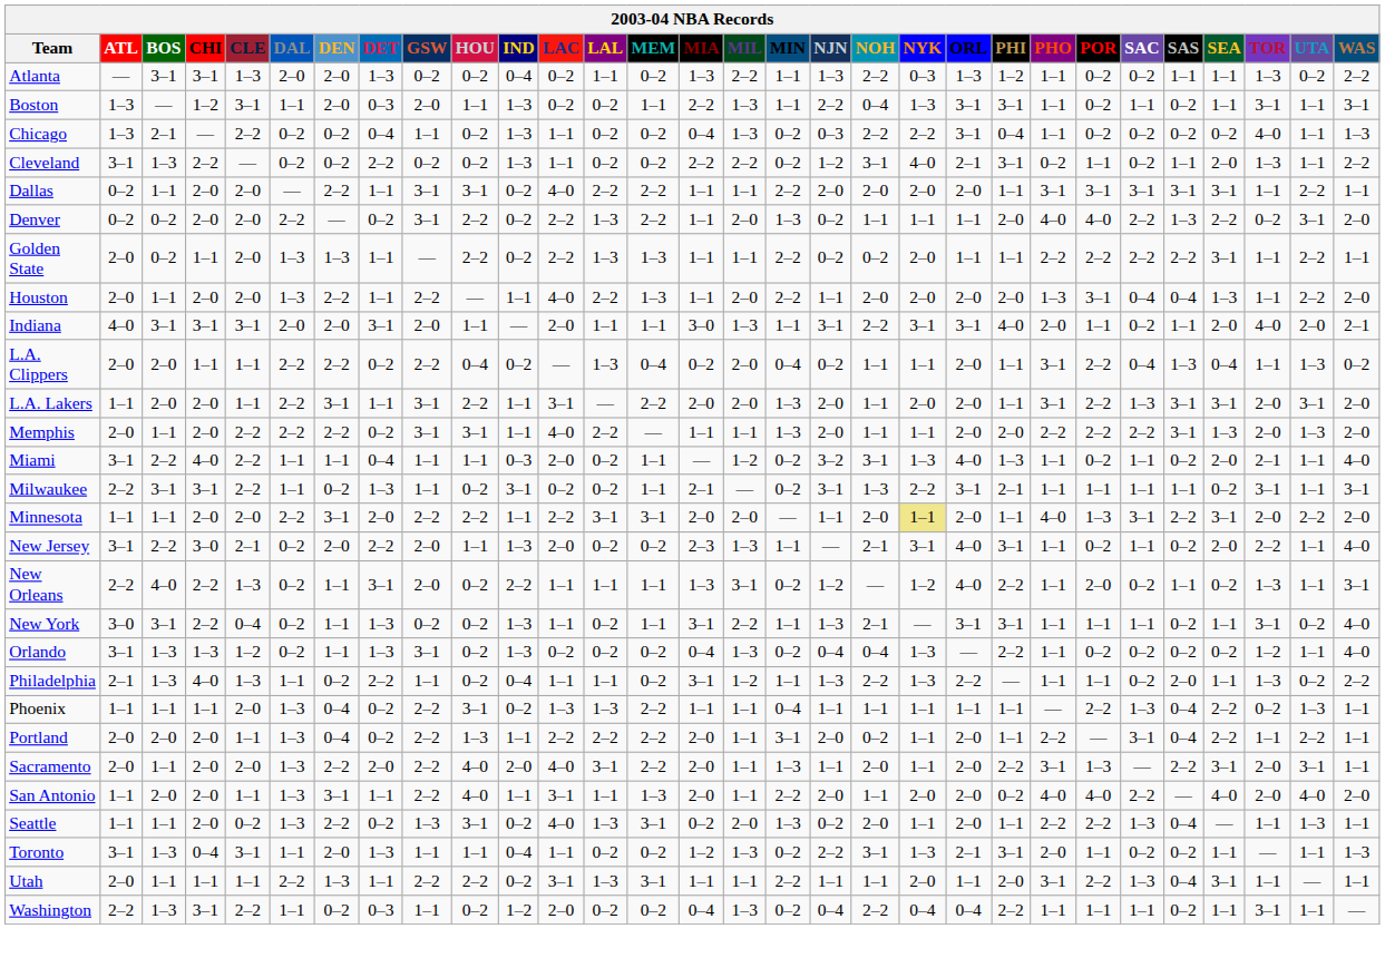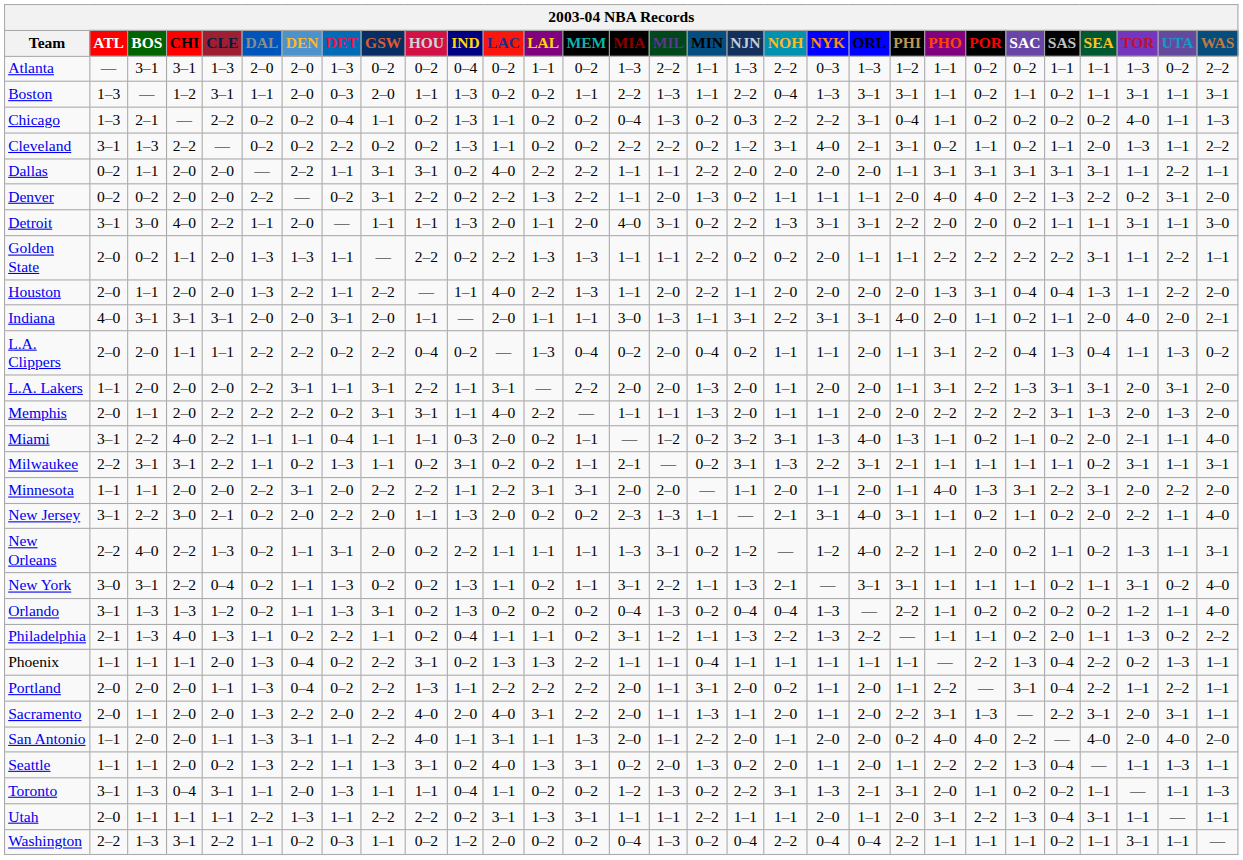 <table class="wikitable" style="font-size:90%; text-align:center;">
 <tr>
 <th colspan=30>2003-04 NBA Records</th>
 </tr>
 <tr>
 <th width=100>Team</th>
 <th style="background:#FF0000;color:#FFFFFF;width=35">ATL</th>
 <th style="background:#006400;color:#FFFFFF;width=35">BOS</th>
 <th style="background:#FF0000;color:#000000;width=35">CHI</th>
 <th style="background:#9F1F32;color:#001D43;width=35">CLE</th>
 <th style="background:#0055BA;color:#898D8F;width=35">DAL</th>
 <th style="background:#4C92CC;color:#FDB827;width=35">DEN</th>
 <th style="background:#006BB7;color:#ED164B;width=35">DET</th>
 <th style="background:#072E63;color:#DC5A34;width=35">GSW</th>
 <th style="background:#D31145;color:#CBD4D8;width=35">HOU</th>
 <th style="background:#000080;color:#FFD700;width=35">IND</th>
 <th style="background:#F9160D;color:#1A2E8B;width=35">LAC</th>
 <th style="background:#800080;color:#FFD700;width=35">LAL</th>
 <th style="background:#000000;color:#0CB2AC;width=35">MEM</th>
 <th style="background:#000000;color:#8B0000;width=35">MIA</th>
 <th style="background:#00471B;color:#5C378A;width=35">MIL</th>
 <th style="background:#044D80;color:#000000;width=35">MIN</th>
 <th style="background:#12305B;color:#C4CED4;width=35">NJN</th>
 <th style="background:#0093B1;color:#FDB827;width=35">NOH</th>
 <th style="background:#0000FF;color:#FF8C00;width=35">NYK</th>
 <th style="background:#0000FF;color:#000000;width=35">ORL</th>
 <th style="background:#000000;color:#BB9754;width=35">PHI</th>
 <th style="background:#800080;color:#FF4500;width=35">PHO</th>
 <th style="background:#000000;color:#FF0000;width=35">POR</th>
 <th style="background:#6846A8;color:#FFFFFF;width=35">SAC</th>
 <th style="background:#000000;color:#C0C0C0;width=35">SAS</th>
 <th style="background:#005831;color:#FFC322;width=35">SEA</th>
 <th style="background:#7436BF;color:#BE0F34;width=35">TOR</th>
 <th style="background:#644A9C;color:#149BC7;width=35">UTA</th>
 <th style="background:#044D7D;color:#BC7A44;width=35">WAS</th>
 </tr>
 <tr>
 <td style="text-align:left;"><a href='#'>Atlanta</a></td>
 <td>—</td>
 <td>3–1</td>
 <td>3–1</td>
 <td>1–3</td>
 <td>2–0</td>
 <td>2–0</td>
 <td>1–3</td>
 <td>0–2</td>
 <td>0–2</td>
 <td>0–4</td>
 <td>0–2</td>
 <td>1–1</td>
 <td>0–2</td>
 <td>1–3</td>
 <td>2–2</td>
 <td>1–1</td>
 <td>1–3</td>
 <td>2–2</td>
 <td>0–3</td>
 <td>1–3</td>
 <td>1–2</td>
 <td>1–1</td>
 <td>0–2</td>
 <td>0–2</td>
 <td>1–1</td>
 <td>1–1</td>
 <td>1–3</td>
 <td>0–2</td>
 <td>2–2</td>
 </tr>
 <tr>
 <td style="text-align:left;"><a href='#'>Boston</a></td>
 <td>1–3</td>
 <td>—</td>
 <td>1–2</td>
 <td>3–1</td>
 <td>1–1</td>
 <td>2–0</td>
 <td>0–3</td>
 <td>2–0</td>
 <td>1–1</td>
 <td>1–3</td>
 <td>0–2</td>
 <td>0–2</td>
 <td>1–1</td>
 <td>2–2</td>
 <td>1–3</td>
 <td>1–1</td>
 <td>2–2</td>
 <td>0–4</td>
 <td>1–3</td>
 <td>3–1</td>
 <td>3–1</td>
 <td>1–1</td>
 <td>0–2</td>
 <td>1–1</td>
 <td>0–2</td>
 <td>1–1</td>
 <td>3–1</td>
 <td>1–1</td>
 <td>3–1</td>
 </tr>
 <tr>
 <td style="text-align:left;"><a href='#'>Chicago</a></td>
 <td>1–3</td>
 <td>2–1</td>
 <td>—</td>
 <td>2–2</td>
 <td>0–2</td>
 <td>0–2</td>
 <td>0–4</td>
 <td>1–1</td>
 <td>0–2</td>
 <td>1–3</td>
 <td>1–1</td>
 <td>0–2</td>
 <td>0–2</td>
 <td>0–4</td>
 <td>1–3</td>
 <td>0–2</td>
 <td>0–3</td>
 <td>2–2</td>
 <td>2–2</td>
 <td>3–1</td>
 <td>0–4</td>
 <td>1–1</td>
 <td>0–2</td>
 <td>0–2</td>
 <td>0–2</td>
 <td>0–2</td>
 <td>4–0</td>
 <td>1–1</td>
 <td>1–3</td>
 </tr>
 <tr>
 <td style="text-align:left;"><a href='#'>Cleveland</a></td>
 <td>3–1</td>
 <td>1–3</td>
 <td>2–2</td>
 <td>—</td>
 <td>0–2</td>
 <td>0–2</td>
 <td>2–2</td>
 <td>0–2</td>
 <td>0–2</td>
 <td>1–3</td>
 <td>1–1</td>
 <td>0–2</td>
 <td>0–2</td>
 <td>2–2</td>
 <td>2–2</td>
 <td>0–2</td>
 <td>1–2</td>
 <td>3–1</td>
 <td>4–0</td>
 <td>2–1</td>
 <td>3–1</td>
 <td>0–2</td>
 <td>1–1</td>
 <td>0–2</td>
 <td>1–1</td>
 <td>2–0</td>
 <td>1–3</td>
 <td>1–1</td>
 <td>2–2</td>
 </tr>
 <tr>
 <td style="text-align:left;"><a href='#'>Dallas</a></td>
 <td>0–2</td>
 <td>1–1</td>
 <td>2–0</td>
 <td>2–0</td>
 <td>—</td>
 <td>2–2</td>
 <td>1–1</td>
 <td>3–1</td>
 <td>3–1</td>
 <td>0–2</td>
 <td>4–0</td>
 <td>2–2</td>
 <td>2–2</td>
 <td>1–1</td>
 <td>1–1</td>
 <td>2–2</td>
 <td>2–0</td>
 <td>2–0</td>
 <td>2–0</td>
 <td>2–0</td>
 <td>1–1</td>
 <td>3–1</td>
 <td>3–1</td>
 <td>3–1</td>
 <td>3–1</td>
 <td>3–1</td>
 <td>1–1</td>
 <td>2–2</td>
 <td>1–1</td>
 </tr>
 <tr>
 <td style="text-align:left;"><a href='#'>Denver</a></td>
 <td>0–2</td>
 <td>0–2</td>
 <td>2–0</td>
 <td>2–0</td>
 <td>2–2</td>
 <td>—</td>
 <td>0–2</td>
 <td>3–1</td>
 <td>2–2</td>
 <td>0–2</td>
 <td>2–2</td>
 <td>1–3</td>
 <td>2–2</td>
 <td>1–1</td>
 <td>2–0</td>
 <td>1–3</td>
 <td>0–2</td>
 <td>1–1</td>
 <td>1–1</td>
 <td>1–1</td>
 <td>2–0</td>
 <td>4–0</td>
 <td>4–0</td>
 <td>2–2</td>
 <td>1–3</td>
 <td>2–2</td>
 <td>0–2</td>
 <td>3–1</td>
 <td>2–0</td>
 </tr>
 <tr>
+<td style="text-align:left;"><a href='#'>Detroit</a></td>
+<td>3–1</td>
+<td>3–0</td>
+<td>4–0</td>
+<td>2–2</td>
+<td>1–1</td>
+<td>2–0</td>
+<td>—</td>
+<td>1–1</td>
+<td>1–1</td>
+<td>1–3</td>
+<td>2–0</td>
+<td>1–1</td>
+<td>2–0</td>
+<td>4–0</td>
+<td>3–1</td>
+<td>0–2</td>
+<td>2–2</td>
+<td>1–3</td>
+<td>3–1</td>
+<td>3–1</td>
+<td>2–2</td>
+<td>2–0</td>
+<td>2–0</td>
+<td>0–2</td>
+<td>1–1</td>
+<td>1–1</td>
+<td>3–1</td>
+<td>1–1</td>
+<td>3–0</td>
+</tr>
+<tr>
 <td style="text-align:left;"><a href='#'>Golden State</a></td>
 <td>2–0</td>
 <td>0–2</td>
 <td>1–1</td>
 <td>2–0</td>
 <td>1–3</td>
 <td>1–3</td>
 <td>1–1</td>
 <td>—</td>
 <td>2–2</td>
 <td>0–2</td>
 <td>2–2</td>
 <td>1–3</td>
 <td>1–3</td>
 <td>1–1</td>
 <td>1–1</td>
 <td>2–2</td>
 <td>0–2</td>
 <td>0–2</td>
 <td>2–0</td>
 <td>1–1</td>
 <td>1–1</td>
 <td>2–2</td>
 <td>2–2</td>
 <td>2–2</td>
 <td>2–2</td>
 <td>3–1</td>
 <td>1–1</td>
 <td>2–2</td>
 <td>1–1</td>
 </tr>
 <tr>
 <td style="text-align:left;"><a href='#'>Houston</a></td>
 <td>2–0</td>
 <td>1–1</td>
 <td>2–0</td>
 <td>2–0</td>
 <td>1–3</td>
 <td>2–2</td>
 <td>1–1</td>
 <td>2–2</td>
 <td>—</td>
 <td>1–1</td>
 <td>4–0</td>
 <td>2–2</td>
 <td>1–3</td>
 <td>1–1</td>
 <td>2–0</td>
 <td>2–2</td>
 <td>1–1</td>
 <td>2–0</td>
 <td>2–0</td>
 <td>2–0</td>
 <td>2–0</td>
 <td>1–3</td>
 <td>3–1</td>
 <td>0–4</td>
 <td>0–4</td>
 <td>1–3</td>
 <td>1–1</td>
 <td>2–2</td>
 <td>2–0</td>
 </tr>
 <tr>
 <td style="text-align:left;"><a href='#'>Indiana</a></td>
 <td>4–0</td>
 <td>3–1</td>
 <td>3–1</td>
 <td>3–1</td>
 <td>2–0</td>
 <td>2–0</td>
 <td>3–1</td>
 <td>2–0</td>
 <td>1–1</td>
 <td>—</td>
 <td>2–0</td>
 <td>1–1</td>
 <td>1–1</td>
 <td>3–0</td>
 <td>1–3</td>
 <td>1–1</td>
 <td>3–1</td>
 <td>2–2</td>
 <td>3–1</td>
 <td>3–1</td>
 <td>4–0</td>
 <td>2–0</td>
 <td>1–1</td>
 <td>0–2</td>
 <td>1–1</td>
 <td>2–0</td>
 <td>4–0</td>
 <td>2–0</td>
 <td>2–1</td>
 </tr>
 <tr>
 <td style="text-align:left;"><a href='#'>L.A. Clippers</a></td>
 <td>2–0</td>
 <td>2–0</td>
 <td>1–1</td>
 <td>1–1</td>
 <td>2–2</td>
 <td>2–2</td>
 <td>0–2</td>
 <td>2–2</td>
 <td>0–4</td>
 <td>0–2</td>
 <td>—</td>
 <td>1–3</td>
 <td>0–4</td>
 <td>0–2</td>
 <td>2–0</td>
 <td>0–4</td>
 <td>0–2</td>
 <td>1–1</td>
 <td>1–1</td>
 <td>2–0</td>
 <td>1–1</td>
 <td>3–1</td>
 <td>2–2</td>
 <td>0–4</td>
 <td>1–3</td>
 <td>0–4</td>
 <td>1–1</td>
 <td>1–3</td>
 <td>0–2</td>
 </tr>
 <tr>
 <td style="text-align:left;"><a href='#'>L.A. Lakers</a></td>
 <td>1–1</td>
 <td>2–0</td>
 <td>2–0</td>
-<td>1–1</td>
+<td>2–0</td>
 <td>2–2</td>
 <td>3–1</td>
 <td>1–1</td>
 <td>3–1</td>
 <td>2–2</td>
 <td>1–1</td>
 <td>3–1</td>
 <td>—</td>
 <td>2–2</td>
 <td>2–0</td>
 <td>2–0</td>
 <td>1–3</td>
 <td>2–0</td>
 <td>1–1</td>
 <td>2–0</td>
 <td>2–0</td>
 <td>1–1</td>
 <td>3–1</td>
 <td>2–2</td>
 <td>1–3</td>
 <td>3–1</td>
 <td>3–1</td>
 <td>2–0</td>
 <td>3–1</td>
 <td>2–0</td>
 </tr>
 <tr>
 <td style="text-align:left;"><a href='#'>Memphis</a></td>
 <td>2–0</td>
 <td>1–1</td>
 <td>2–0</td>
 <td>2–2</td>
 <td>2–2</td>
 <td>2–2</td>
 <td>0–2</td>
 <td>3–1</td>
 <td>3–1</td>
 <td>1–1</td>
 <td>4–0</td>
 <td>2–2</td>
 <td>—</td>
 <td>1–1</td>
 <td>1–1</td>
 <td>1–3</td>
 <td>2–0</td>
 <td>1–1</td>
 <td>1–1</td>
 <td>2–0</td>
 <td>2–0</td>
 <td>2–2</td>
 <td>2–2</td>
 <td>2–2</td>
 <td>3–1</td>
 <td>1–3</td>
 <td>2–0</td>
 <td>1–3</td>
 <td>2–0</td>
 </tr>
 <tr>
 <td style="text-align:left;"><a href='#'>Miami</a></td>
 <td>3–1</td>
 <td>2–2</td>
 <td>4–0</td>
 <td>2–2</td>
 <td>1–1</td>
 <td>1–1</td>
 <td>0–4</td>
 <td>1–1</td>
 <td>1–1</td>
 <td>0–3</td>
 <td>2–0</td>
 <td>0–2</td>
 <td>1–1</td>
 <td>—</td>
 <td>1–2</td>
 <td>0–2</td>
 <td>3–2</td>
 <td>3–1</td>
 <td>1–3</td>
 <td>4–0</td>
 <td>1–3</td>
 <td>1–1</td>
 <td>0–2</td>
 <td>1–1</td>
 <td>0–2</td>
 <td>2–0</td>
 <td>2–1</td>
 <td>1–1</td>
 <td>4–0</td>
 </tr>
 <tr>
 <td style="text-align:left;"><a href='#'>Milwaukee</a></td>
 <td>2–2</td>
 <td>3–1</td>
 <td>3–1</td>
 <td>2–2</td>
 <td>1–1</td>
 <td>0–2</td>
 <td>1–3</td>
 <td>1–1</td>
 <td>0–2</td>
 <td>3–1</td>
 <td>0–2</td>
 <td>0–2</td>
 <td>1–1</td>
 <td>2–1</td>
 <td>—</td>
 <td>0–2</td>
 <td>3–1</td>
 <td>1–3</td>
 <td>2–2</td>
 <td>3–1</td>
 <td>2–1</td>
 <td>1–1</td>
 <td>1–1</td>
 <td>1–1</td>
 <td>1–1</td>
 <td>0–2</td>
 <td>3–1</td>
 <td>1–1</td>
 <td>3–1</td>
 </tr>
 <tr>
 <td style="text-align:left;"><a href='#'>Minnesota</a></td>
 <td>1–1</td>
 <td>1–1</td>
 <td>2–0</td>
 <td>2–0</td>
 <td>2–2</td>
 <td>3–1</td>
 <td>2–0</td>
 <td>2–2</td>
 <td>2–2</td>
 <td>1–1</td>
 <td>2–2</td>
 <td>3–1</td>
 <td>3–1</td>
 <td>2–0</td>
 <td>2–0</td>
 <td>—</td>
 <td>1–1</td>
 <td>2–0</td>
-<td style="background: khaki;">1–1</td>
+<td>1–1</td>
 <td>2–0</td>
 <td>1–1</td>
 <td>4–0</td>
 <td>1–3</td>
 <td>3–1</td>
 <td>2–2</td>
 <td>3–1</td>
 <td>2–0</td>
 <td>2–2</td>
 <td>2–0</td>
 </tr>
 <tr>
 <td style="text-align:left;"><a href='#'>New Jersey</a></td>
 <td>3–1</td>
 <td>2–2</td>
 <td>3–0</td>
 <td>2–1</td>
 <td>0–2</td>
 <td>2–0</td>
 <td>2–2</td>
 <td>2–0</td>
 <td>1–1</td>
 <td>1–3</td>
 <td>2–0</td>
 <td>0–2</td>
 <td>0–2</td>
 <td>2–3</td>
 <td>1–3</td>
 <td>1–1</td>
 <td>—</td>
 <td>2–1</td>
 <td>3–1</td>
 <td>4–0</td>
 <td>3–1</td>
 <td>1–1</td>
 <td>0–2</td>
 <td>1–1</td>
 <td>0–2</td>
 <td>2–0</td>
 <td>2–2</td>
 <td>1–1</td>
 <td>4–0</td>
 </tr>
 <tr>
 <td style="text-align:left;"><a href='#'>New Orleans</a></td>
 <td>2–2</td>
 <td>4–0</td>
 <td>2–2</td>
 <td>1–3</td>
 <td>0–2</td>
 <td>1–1</td>
 <td>3–1</td>
 <td>2–0</td>
 <td>0–2</td>
 <td>2–2</td>
 <td>1–1</td>
 <td>1–1</td>
 <td>1–1</td>
 <td>1–3</td>
 <td>3–1</td>
 <td>0–2</td>
 <td>1–2</td>
 <td>—</td>
 <td>1–2</td>
 <td>4–0</td>
 <td>2–2</td>
 <td>1–1</td>
 <td>2–0</td>
 <td>0–2</td>
 <td>1–1</td>
 <td>0–2</td>
 <td>1–3</td>
 <td>1–1</td>
 <td>3–1</td>
 </tr>
 <tr>
 <td style="text-align:left;"><a href='#'>New York</a></td>
 <td>3–0</td>
 <td>3–1</td>
 <td>2–2</td>
 <td>0–4</td>
 <td>0–2</td>
 <td>1–1</td>
 <td>1–3</td>
 <td>0–2</td>
 <td>0–2</td>
 <td>1–3</td>
 <td>1–1</td>
 <td>0–2</td>
 <td>1–1</td>
 <td>3–1</td>
 <td>2–2</td>
 <td>1–1</td>
 <td>1–3</td>
 <td>2–1</td>
 <td>—</td>
 <td>3–1</td>
 <td>3–1</td>
 <td>1–1</td>
 <td>1–1</td>
 <td>1–1</td>
 <td>0–2</td>
 <td>1–1</td>
 <td>3–1</td>
 <td>0–2</td>
 <td>4–0</td>
 </tr>
 <tr>
 <td style="text-align:left;"><a href='#'>Orlando</a></td>
 <td>3–1</td>
 <td>1–3</td>
 <td>1–3</td>
 <td>1–2</td>
 <td>0–2</td>
 <td>1–1</td>
 <td>1–3</td>
 <td>3–1</td>
 <td>0–2</td>
 <td>1–3</td>
 <td>0–2</td>
 <td>0–2</td>
 <td>0–2</td>
 <td>0–4</td>
 <td>1–3</td>
 <td>0–2</td>
 <td>0–4</td>
 <td>0–4</td>
 <td>1–3</td>
 <td>—</td>
 <td>2–2</td>
 <td>1–1</td>
 <td>0–2</td>
 <td>0–2</td>
 <td>0–2</td>
 <td>0–2</td>
 <td>1–2</td>
 <td>1–1</td>
 <td>4–0</td>
 </tr>
 <tr>
 <td style="text-align:left;"><a href='#'>Philadelphia</a></td>
 <td>2–1</td>
 <td>1–3</td>
 <td>4–0</td>
 <td>1–3</td>
 <td>1–1</td>
 <td>0–2</td>
 <td>2–2</td>
 <td>1–1</td>
 <td>0–2</td>
 <td>0–4</td>
 <td>1–1</td>
 <td>1–1</td>
 <td>0–2</td>
 <td>3–1</td>
 <td>1–2</td>
 <td>1–1</td>
 <td>1–3</td>
 <td>2–2</td>
 <td>1–3</td>
 <td>2–2</td>
 <td>—</td>
 <td>1–1</td>
 <td>1–1</td>
 <td>0–2</td>
 <td>2–0</td>
 <td>1–1</td>
 <td>1–3</td>
 <td>0–2</td>
 <td>2–2</td>
 </tr>
 <tr>
 <td style="text-align:left;">Phoenix</td>
 <td>1–1</td>
 <td>1–1</td>
 <td>1–1</td>
 <td>2–0</td>
 <td>1–3</td>
 <td>0–4</td>
 <td>0–2</td>
 <td>2–2</td>
 <td>3–1</td>
 <td>0–2</td>
 <td>1–3</td>
 <td>1–3</td>
 <td>2–2</td>
 <td>1–1</td>
 <td>1–1</td>
 <td>0–4</td>
 <td>1–1</td>
 <td>1–1</td>
 <td>1–1</td>
 <td>1–1</td>
 <td>1–1</td>
 <td>—</td>
 <td>2–2</td>
 <td>1–3</td>
 <td>0–4</td>
 <td>2–2</td>
 <td>0–2</td>
 <td>1–3</td>
 <td>1–1</td>
 </tr>
 <tr>
 <td style="text-align:left;"><a href='#'>Portland</a></td>
 <td>2–0</td>
 <td>2–0</td>
 <td>2–0</td>
 <td>1–1</td>
 <td>1–3</td>
 <td>0–4</td>
 <td>0–2</td>
 <td>2–2</td>
 <td>1–3</td>
 <td>1–1</td>
 <td>2–2</td>
 <td>2–2</td>
 <td>2–2</td>
 <td>2–0</td>
 <td>1–1</td>
 <td>3–1</td>
 <td>2–0</td>
 <td>0–2</td>
 <td>1–1</td>
 <td>2–0</td>
 <td>1–1</td>
 <td>2–2</td>
 <td>—</td>
 <td>3–1</td>
 <td>0–4</td>
 <td>2–2</td>
 <td>1–1</td>
 <td>2–2</td>
 <td>1–1</td>
 </tr>
 <tr>
 <td style="text-align:left;"><a href='#'>Sacramento</a></td>
 <td>2–0</td>
 <td>1–1</td>
 <td>2–0</td>
 <td>2–0</td>
 <td>1–3</td>
 <td>2–2</td>
 <td>2–0</td>
 <td>2–2</td>
 <td>4–0</td>
 <td>2–0</td>
 <td>4–0</td>
 <td>3–1</td>
 <td>2–2</td>
 <td>2–0</td>
 <td>1–1</td>
 <td>1–3</td>
 <td>1–1</td>
 <td>2–0</td>
 <td>1–1</td>
 <td>2–0</td>
 <td>2–2</td>
 <td>3–1</td>
 <td>1–3</td>
 <td>—</td>
 <td>2–2</td>
 <td>3–1</td>
 <td>2–0</td>
 <td>3–1</td>
 <td>1–1</td>
 </tr>
 <tr>
 <td style="text-align:left;"><a href='#'>San Antonio</a></td>
 <td>1–1</td>
 <td>2–0</td>
 <td>2–0</td>
 <td>1–1</td>
 <td>1–3</td>
 <td>3–1</td>
 <td>1–1</td>
 <td>2–2</td>
 <td>4–0</td>
 <td>1–1</td>
 <td>3–1</td>
 <td>1–1</td>
 <td>1–3</td>
 <td>2–0</td>
 <td>1–1</td>
 <td>2–2</td>
 <td>2–0</td>
 <td>1–1</td>
 <td>2–0</td>
 <td>2–0</td>
 <td>0–2</td>
 <td>4–0</td>
 <td>4–0</td>
 <td>2–2</td>
 <td>—</td>
 <td>4–0</td>
 <td>2–0</td>
 <td>4–0</td>
 <td>2–0</td>
 </tr>
 <tr>
 <td style="text-align:left;"><a href='#'>Seattle</a></td>
 <td>1–1</td>
 <td>1–1</td>
 <td>2–0</td>
 <td>0–2</td>
 <td>1–3</td>
 <td>2–2</td>
-<td>0–2</td>
+<td>1–1</td>
 <td>1–3</td>
 <td>3–1</td>
 <td>0–2</td>
 <td>4–0</td>
 <td>1–3</td>
 <td>3–1</td>
 <td>0–2</td>
 <td>2–0</td>
 <td>1–3</td>
 <td>0–2</td>
 <td>2–0</td>
 <td>1–1</td>
 <td>2–0</td>
 <td>1–1</td>
 <td>2–2</td>
 <td>2–2</td>
 <td>1–3</td>
 <td>0–4</td>
 <td>—</td>
 <td>1–1</td>
 <td>1–3</td>
 <td>1–1</td>
 </tr>
 <tr>
 <td style="text-align:left;"><a href='#'>Toronto</a></td>
 <td>3–1</td>
 <td>1–3</td>
 <td>0–4</td>
 <td>3–1</td>
 <td>1–1</td>
 <td>2–0</td>
 <td>1–3</td>
 <td>1–1</td>
 <td>1–1</td>
 <td>0–4</td>
 <td>1–1</td>
 <td>0–2</td>
 <td>0–2</td>
 <td>1–2</td>
 <td>1–3</td>
 <td>0–2</td>
 <td>2–2</td>
 <td>3–1</td>
 <td>1–3</td>
 <td>2–1</td>
 <td>3–1</td>
 <td>2–0</td>
 <td>1–1</td>
 <td>0–2</td>
 <td>0–2</td>
 <td>1–1</td>
 <td>—</td>
 <td>1–1</td>
 <td>1–3</td>
 </tr>
 <tr>
 <td style="text-align:left;"><a href='#'>Utah</a></td>
 <td>2–0</td>
 <td>1–1</td>
 <td>1–1</td>
 <td>1–1</td>
 <td>2–2</td>
 <td>1–3</td>
 <td>1–1</td>
 <td>2–2</td>
 <td>2–2</td>
 <td>0–2</td>
 <td>3–1</td>
 <td>1–3</td>
 <td>3–1</td>
 <td>1–1</td>
 <td>1–1</td>
 <td>2–2</td>
 <td>1–1</td>
 <td>1–1</td>
 <td>2–0</td>
 <td>1–1</td>
 <td>2–0</td>
 <td>3–1</td>
 <td>2–2</td>
 <td>1–3</td>
 <td>0–4</td>
 <td>3–1</td>
 <td>1–1</td>
 <td>—</td>
 <td>1–1</td>
 </tr>
 <tr>
 <td style="text-align:left;"><a href='#'>Washington</a></td>
 <td>2–2</td>
 <td>1–3</td>
 <td>3–1</td>
 <td>2–2</td>
 <td>1–1</td>
 <td>0–2</td>
 <td>0–3</td>
 <td>1–1</td>
 <td>0–2</td>
 <td>1–2</td>
 <td>2–0</td>
 <td>0–2</td>
 <td>0–2</td>
 <td>0–4</td>
 <td>1–3</td>
 <td>0–2</td>
 <td>0–4</td>
 <td>2–2</td>
 <td>0–4</td>
 <td>0–4</td>
 <td>2–2</td>
 <td>1–1</td>
 <td>1–1</td>
 <td>1–1</td>
 <td>0–2</td>
 <td>1–1</td>
 <td>3–1</td>
 <td>1–1</td>
 <td>—</td>
 </tr>
 </table>
